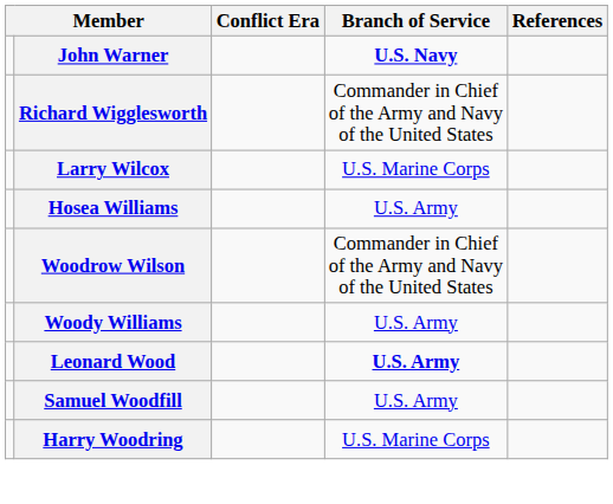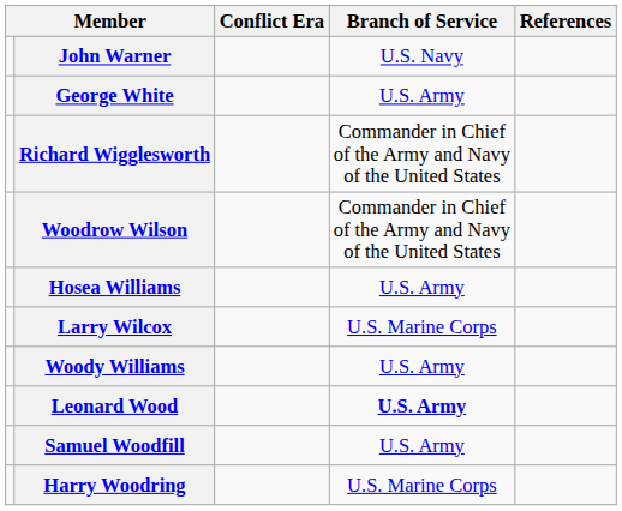 <table class=wikitable style="text-align:center">
 <tr>
 <th scope="col" colspan="2">Member</th>
 <th scope="col">Conflict Era</th>
 <th scope="col">Branch of Service</th>
 <th scope="col">References</th>
 </tr>
 <tr style="height:2em;">
 <td></td>
 <th scope="row"><a href='#'>John Warner</a></th>
 <td></td>
-<td><strong><a href='#'>U.S. Navy</a></strong></td>
+<td><a href='#'>U.S. Navy</a></td>
+<td></td>
+</tr>
+<tr style="height:2em;">
+<td></td>
+<th scope="row"><a href='#'>George White</a></th>
+<td></td>
+<td><a href='#'>U.S. Army</a></td>
 <td></td>
 </tr>
 <tr style="height:2em;">
 <td></td>
 <th scope="row"><a href='#'>Richard Wigglesworth</a></th>
 <td></td>
 <td>Commander in Chief<br>of the Army and Navy<br>of the United States</td>
 <td></td>
 </tr>
 <tr style="height:2em;">
 <td></td>
-<th scope="row"><a href='#'>Larry Wilcox</a></th>
+<th scope="row"><a href='#'>Woodrow Wilson</a></th>
 <td></td>
-<td><a href='#'>U.S. Marine Corps</a></td>
+<td>Commander in Chief<br>of the Army and Navy<br>of the United States</td>
 <td></td>
 </tr>
 <tr style="height:2em;">
 <td></td>
 <th scope="row"><a href='#'>Hosea Williams</a></th>
 <td></td>
 <td><a href='#'>U.S. Army</a></td>
 <td></td>
 </tr>
 <tr style="height:2em;">
 <td></td>
-<th scope="row"><a href='#'>Woodrow Wilson</a></th>
+<th scope="row"><a href='#'>Larry Wilcox</a></th>
 <td></td>
-<td>Commander in Chief<br>of the Army and Navy<br>of the United States</td>
+<td><a href='#'>U.S. Marine Corps</a></td>
 <td></td>
 </tr>
 <tr style="height:2em;">
 <td></td>
 <th scope="row"><a href='#'>Woody Williams</a></th>
 <td></td>
 <td><a href='#'>U.S. Army</a></td>
 <td></td>
 </tr>
 <tr style="height:2em;">
 <td></td>
 <th scope="row"><a href='#'>Leonard Wood</a></th>
 <td></td>
 <td><strong><a href='#'>U.S. Army</a></strong></td>
 <td></td>
 </tr>
 <tr style="height:2em;">
 <td></td>
 <th scope="row"><a href='#'>Samuel Woodfill</a></th>
 <td></td>
 <td><a href='#'>U.S. Army</a></td>
 <td></td>
 </tr>
 <tr style="height:2em;">
 <td></td>
 <th scope="row"><a href='#'>Harry Woodring</a></th>
 <td></td>
 <td><a href='#'>U.S. Marine Corps</a></td>
 <td></td>
 </tr>
 </table>
